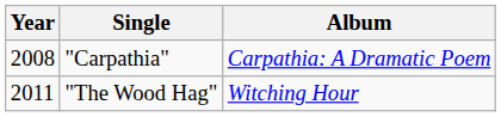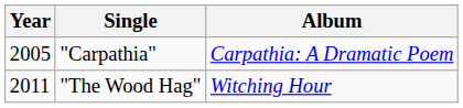 <table class="wikitable">
 <tr>
 <th>Year</th>
 <th>Single</th>
 <th>Album</th>
 </tr>
 <tr>
-<td>2008</td>
+<td>2005</td>
 <td>"Carpathia"</td>
 <td><em><a href='#'>Carpathia: A Dramatic Poem</a></em></td>
 </tr>
 <tr>
 <td>2011</td>
 <td>"The Wood Hag"</td>
 <td><em><a href='#'>Witching Hour</a></em></td>
 </tr>
 </table>
